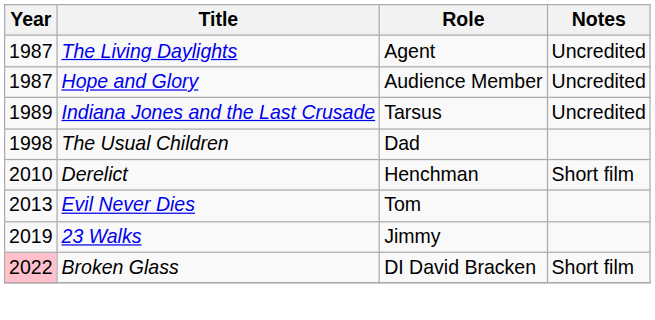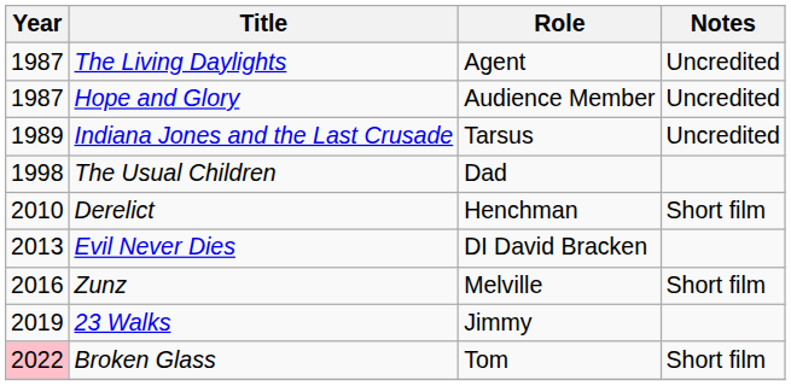 <table class="wikitable sortable">
 <tr>
 <th>Year</th>
 <th>Title</th>
 <th>Role</th>
 <th>Notes</th>
 </tr>
 <tr>
 <td>1987</td>
 <td><em><a href='#'>The Living Daylights</a></em></td>
 <td>Agent</td>
 <td>Uncredited</td>
 </tr>
 <tr>
 <td>1987</td>
 <td><em><a href='#'>Hope and Glory</a></em></td>
 <td>Audience Member</td>
 <td>Uncredited</td>
 </tr>
 <tr>
 <td>1989</td>
 <td><em><a href='#'>Indiana Jones and the Last Crusade</a></em></td>
 <td>Tarsus</td>
 <td>Uncredited</td>
 </tr>
 <tr>
 <td>1998</td>
 <td><em>The Usual Children</em></td>
 <td>Dad</td>
 <td></td>
 </tr>
 <tr>
 <td>2010</td>
 <td><em>Derelict</em></td>
 <td>Henchman</td>
 <td>Short film</td>
 </tr>
 <tr>
 <td>2013</td>
 <td><em><a href='#'>Evil Never Dies</a></em></td>
-<td>Tom</td>
+<td>DI David Bracken</td>
 <td></td>
+</tr>
+<tr>
+<td>2016</td>
+<td><em>Zunz</em></td>
+<td>Melville</td>
+<td>Short film</td>
 </tr>
 <tr>
 <td>2019</td>
 <td><em><a href='#'>23 Walks</a></em></td>
 <td>Jimmy</td>
 <td></td>
 </tr>
 <tr>
 <td style="background: pink;">2022</td>
 <td><em>Broken Glass</em></td>
-<td>DI David Bracken</td>
+<td>Tom</td>
 <td>Short film</td>
 </tr>
 <tr>
 </tr>
 </table>
